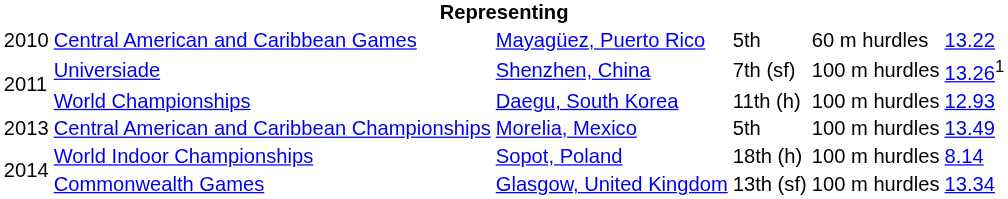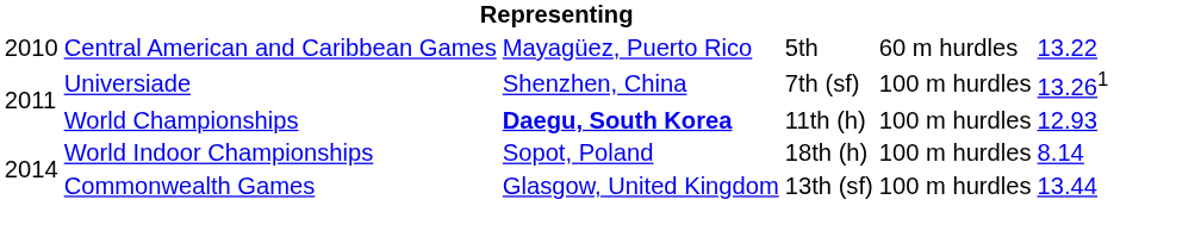 <table>
 <tr>
 <th colspan="6">Representing </th>
 </tr>
 <tr>
 <td>2010</td>
 <td><a href='#'>Central American and Caribbean Games</a></td>
 <td><a href='#'>Mayagüez, Puerto Rico</a></td>
 <td>5th</td>
 <td>60 m hurdles</td>
 <td><a href='#'>13.22</a></td>
 </tr>
 <tr>
 <td rowspan=2>2011</td>
 <td><a href='#'>Universiade</a></td>
 <td><a href='#'>Shenzhen, China</a></td>
 <td>7th (sf)</td>
 <td>100 m hurdles</td>
 <td><a href='#'>13.26</a><sup>1</sup></td>
 </tr>
 <tr>
 <td><a href='#'>World Championships</a></td>
-<td><a href='#'>Daegu, South Korea</a></td>
+<td><strong><a href='#'>Daegu, South Korea</a></strong></td>
 <td>11th (h)</td>
 <td>100 m hurdles</td>
 <td><a href='#'>12.93</a></td>
-</tr>
-<tr>
-<td>2013</td>
-<td><a href='#'>Central American and Caribbean Championships</a></td>
-<td><a href='#'>Morelia, Mexico</a></td>
-<td>5th</td>
-<td>100 m hurdles</td>
-<td><a href='#'>13.49</a></td>
 </tr>
 <tr>
 <td rowspan=2>2014</td>
 <td><a href='#'>World Indoor Championships</a></td>
 <td><a href='#'>Sopot, Poland</a></td>
 <td>18th (h)</td>
 <td>100 m hurdles</td>
 <td><a href='#'>8.14</a></td>
 </tr>
 <tr>
 <td><a href='#'>Commonwealth Games</a></td>
 <td><a href='#'>Glasgow, United Kingdom</a></td>
 <td>13th (sf)</td>
 <td>100 m hurdles</td>
-<td><a href='#'>13.34</a></td>
+<td><a href='#'>13.44</a></td>
 </tr>
 </table>
